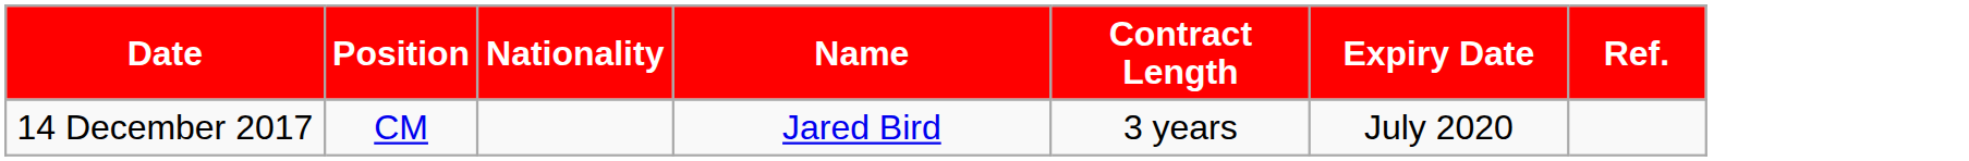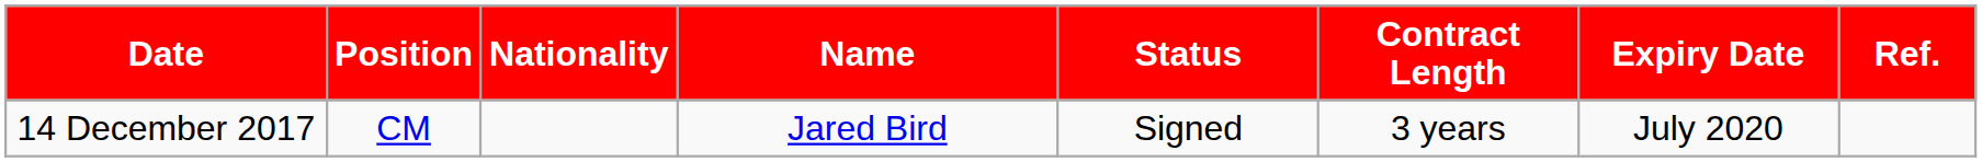 <table class="wikitable"  style="text-align:center; font-size:90%; ">
 <tr>
 <th style="background:#f00; color:white; width:125px;">Date</th>
 <th style="background:#f00; color:white; width:50px;">Position</th>
 <th style="background:#f00; color:white; width:50px;">Nationality</th>
 <th style="background:#f00; color:white; width:150px;">Name</th>
+<th style="background:#f00; color:white; width:100px;">Status</th>
 <th style="background:#f00; color:white; width:100px;">Contract Length</th>
 <th style="background:#f00; color:white; width:100px;">Expiry Date</th>
 <th style="background:#f00; color:white; width:50px;">Ref.</th>
 </tr>
 <tr>
 <td>14 December 2017</td>
 <td><a href='#'>CM</a></td>
 <td></td>
 <td><a href='#'>Jared Bird</a></td>
+<td>Signed</td>
 <td>3 years</td>
 <td>July 2020</td>
 <td></td>
 </tr>
 </table>
